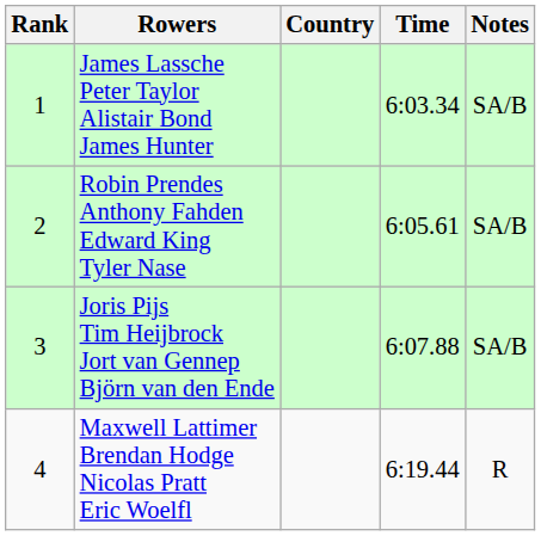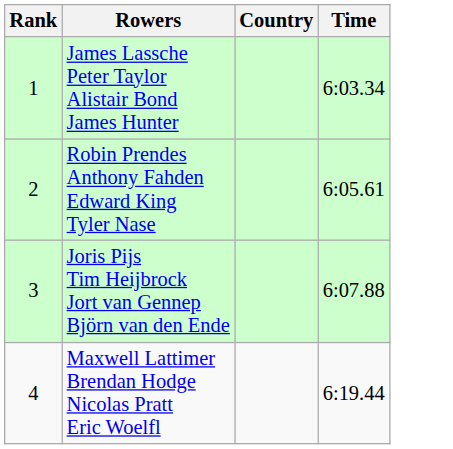 <table class="wikitable sortable" style="text-align:center">
 <tr>
 <th>Rank</th>
 <th class=unsortable>Rowers</th>
 <th>Country</th>
 <th>Time</th>
-<th>Notes</th>
 </tr>
 <tr bgcolor=ccffcc>
 <td>1</td>
 <td align=left><a href='#'>James Lassche</a><br><a href='#'>Peter Taylor</a><br><a href='#'>Alistair Bond</a><br><a href='#'>James Hunter</a></td>
 <td align=left></td>
 <td>6:03.34</td>
-<td>SA/B</td>
 </tr>
 <tr bgcolor=ccffcc>
 <td>2</td>
 <td align=left><a href='#'>Robin Prendes</a><br><a href='#'>Anthony Fahden</a><br><a href='#'>Edward King</a><br><a href='#'>Tyler Nase</a></td>
 <td align=left></td>
 <td>6:05.61</td>
-<td>SA/B</td>
 </tr>
 <tr bgcolor=ccffcc>
 <td>3</td>
 <td align=left><a href='#'>Joris Pijs</a><br><a href='#'>Tim Heijbrock</a><br><a href='#'>Jort van Gennep</a><br><a href='#'>Björn van den Ende</a></td>
 <td align=left></td>
 <td>6:07.88</td>
-<td>SA/B</td>
 </tr>
 <tr>
 <td>4</td>
 <td align=left><a href='#'>Maxwell Lattimer</a><br><a href='#'>Brendan Hodge</a><br><a href='#'>Nicolas Pratt</a><br><a href='#'>Eric Woelfl</a></td>
 <td align=left></td>
 <td>6:19.44</td>
-<td>R</td>
 </tr>
 </table>
